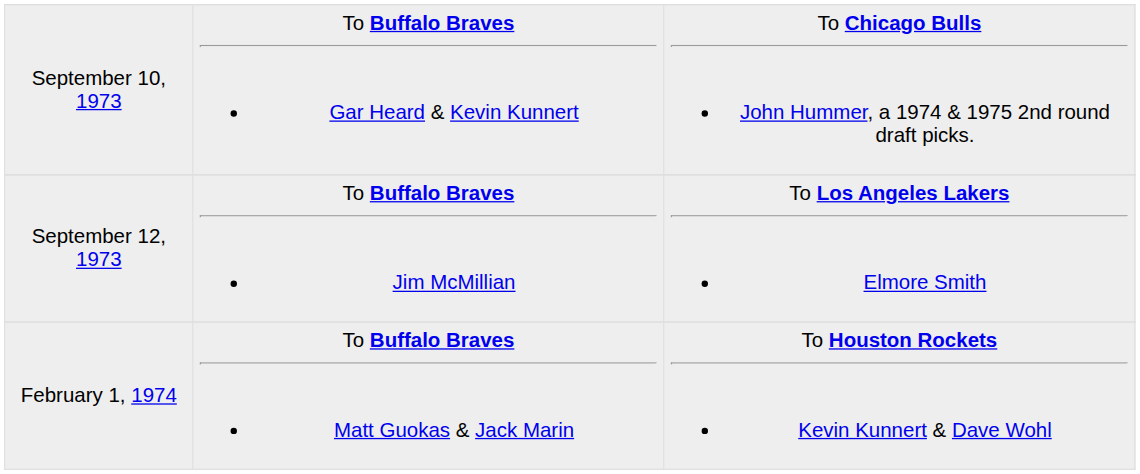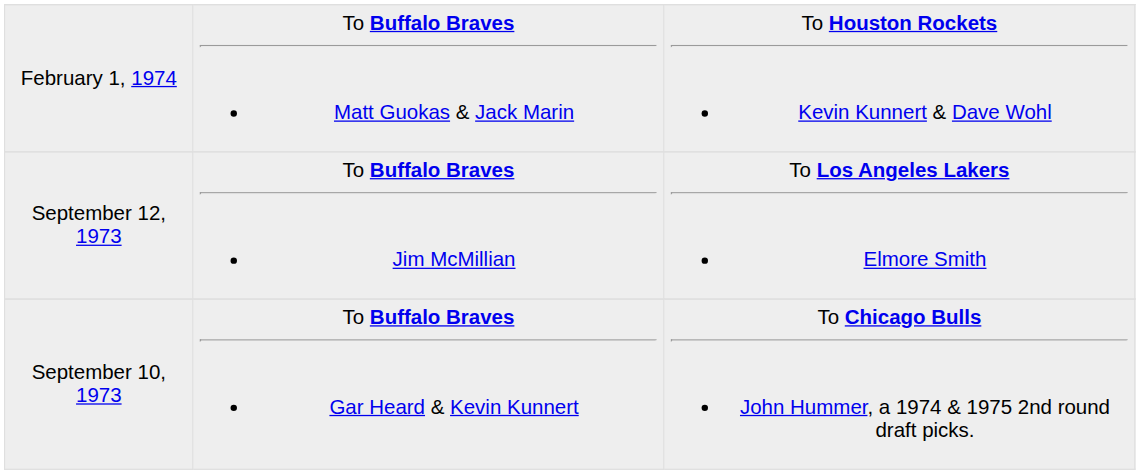 <table border=1 style="border-collapse:collapse; text-align: center; width: 100%" bordercolor="#DFDFDF"  cellpadding="5">
 <tr>
 </tr>
 <tr bgcolor="eeeeee">
-<td style="width:12%">September 10, <a href='#'>1973</a></td>
-<td style="width:30%" valign="top">To <strong><a href='#'>Buffalo Braves</a></strong><hr><br><ul><li><a href='#'>Gar Heard</a> & <a href='#'>Kevin Kunnert</a></li></ul></td>
-<td style="width:30%" valign="top">To <strong><a href='#'>Chicago Bulls</a></strong><hr><br><ul><li><a href='#'>John Hummer</a>, a 1974 & 1975 2nd round draft picks.</li></ul></td>
+<td style="width:12%">February 1, <a href='#'>1974</a></td>
+<td style="width:30%" valign="top">To <strong><a href='#'>Buffalo Braves</a></strong><hr><br><ul><li><a href='#'>Matt Guokas</a> & <a href='#'>Jack Marin</a></li></ul></td>
+<td style="width:30%" valign="top">To <strong><a href='#'>Houston Rockets</a></strong><hr><br><ul><li><a href='#'>Kevin Kunnert</a> & <a href='#'>Dave Wohl</a></li></ul></td>
 </tr>
 <tr>
 </tr>
 <tr bgcolor="eeeeee">
 <td style="width:12%">September 12, <a href='#'>1973</a></td>
 <td style="width:30%" valign="top">To <strong><a href='#'>Buffalo Braves</a></strong><hr><br><ul><li><a href='#'>Jim McMillian</a></li></ul></td>
 <td style="width:30%" valign="top">To <strong><a href='#'>Los Angeles Lakers</a></strong><hr><br><ul><li><a href='#'>Elmore Smith</a></li></ul></td>
 </tr>
 <tr>
 </tr>
 <tr bgcolor="eeeeee">
-<td style="width:12%">February 1, <a href='#'>1974</a></td>
-<td style="width:30%" valign="top">To <strong><a href='#'>Buffalo Braves</a></strong><hr><br><ul><li><a href='#'>Matt Guokas</a> & <a href='#'>Jack Marin</a></li></ul></td>
-<td style="width:30%" valign="top">To <strong><a href='#'>Houston Rockets</a></strong><hr><br><ul><li><a href='#'>Kevin Kunnert</a> & <a href='#'>Dave Wohl</a></li></ul></td>
+<td style="width:12%">September 10, <a href='#'>1973</a></td>
+<td style="width:30%" valign="top">To <strong><a href='#'>Buffalo Braves</a></strong><hr><br><ul><li><a href='#'>Gar Heard</a> & <a href='#'>Kevin Kunnert</a></li></ul></td>
+<td style="width:30%" valign="top">To <strong><a href='#'>Chicago Bulls</a></strong><hr><br><ul><li><a href='#'>John Hummer</a>, a 1974 & 1975 2nd round draft picks.</li></ul></td>
 </tr>
 </table>
